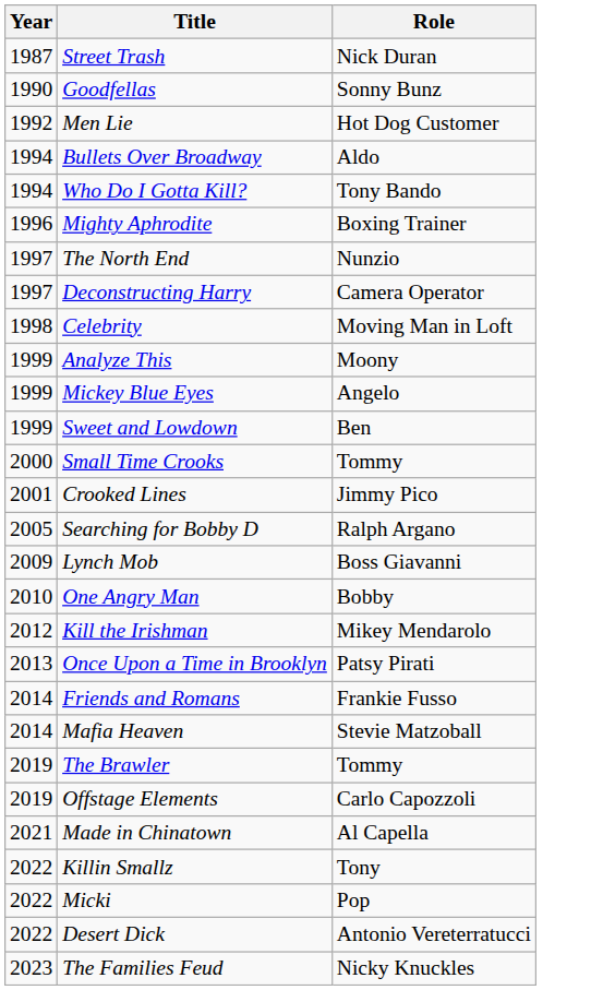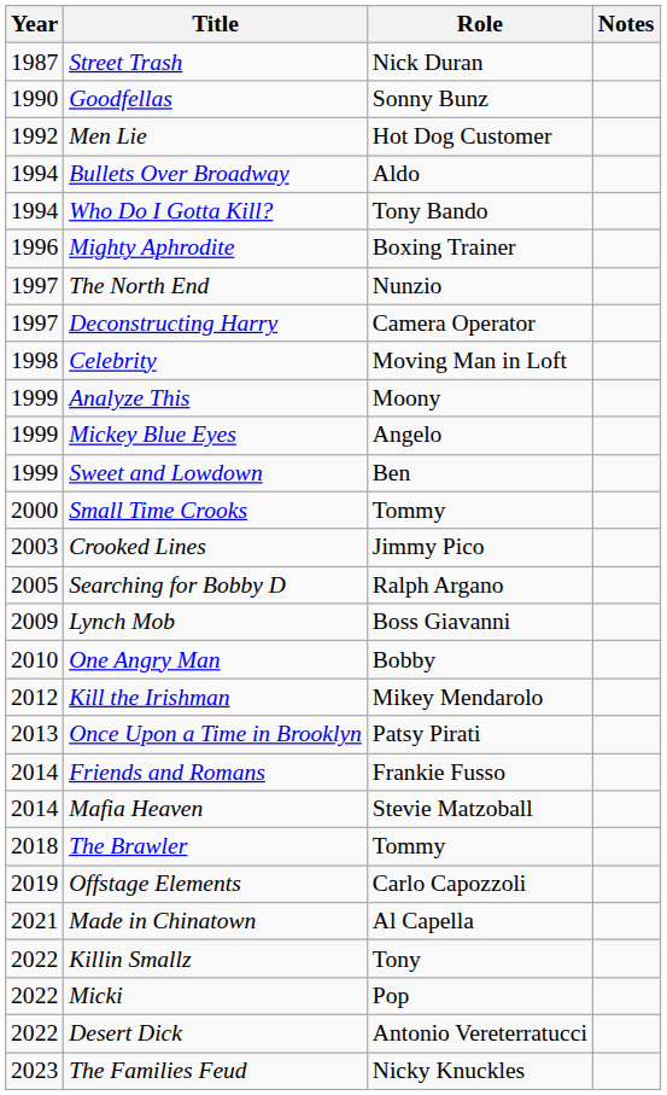 <table class="wikitable sortable">
 <tr>
 <th>Year</th>
 <th>Title</th>
 <th>Role</th>
+<th>Notes</th>
 </tr>
 <tr>
 <td>1987</td>
 <td><em><a href='#'>Street Trash</a></em></td>
 <td>Nick Duran</td>
+<td></td>
 </tr>
 <tr>
 <td>1990</td>
 <td><em><a href='#'>Goodfellas</a></em></td>
 <td>Sonny Bunz</td>
+<td></td>
 </tr>
 <tr>
 <td>1992</td>
 <td><em>Men Lie</em></td>
 <td>Hot Dog Customer</td>
+<td></td>
 </tr>
 <tr>
 <td>1994</td>
 <td><em><a href='#'>Bullets Over Broadway</a></em></td>
 <td>Aldo</td>
+<td></td>
 </tr>
 <tr>
 <td>1994</td>
 <td><em><a href='#'>Who Do I Gotta Kill?</a></em></td>
 <td>Tony Bando</td>
+<td></td>
 </tr>
 <tr>
 <td>1996</td>
 <td><em><a href='#'>Mighty Aphrodite</a></em></td>
 <td>Boxing Trainer</td>
+<td></td>
 </tr>
 <tr>
 <td>1997</td>
 <td><em>The North End</em></td>
 <td>Nunzio</td>
+<td></td>
 </tr>
 <tr>
 <td>1997</td>
 <td><em><a href='#'>Deconstructing Harry</a></em></td>
 <td>Camera Operator</td>
+<td></td>
 </tr>
 <tr>
 <td>1998</td>
 <td><a href='#'><em>Celebrity</em></a></td>
 <td>Moving Man in Loft</td>
+<td></td>
 </tr>
 <tr>
 <td>1999</td>
 <td><em><a href='#'>Analyze This</a></em></td>
 <td>Moony</td>
+<td></td>
 </tr>
 <tr>
 <td>1999</td>
 <td><em><a href='#'>Mickey Blue Eyes</a></em></td>
 <td>Angelo</td>
+<td></td>
 </tr>
 <tr>
 <td>1999</td>
 <td><em><a href='#'>Sweet and Lowdown</a></em></td>
 <td>Ben</td>
+<td></td>
 </tr>
 <tr>
 <td>2000</td>
 <td><em><a href='#'>Small Time Crooks</a></em></td>
 <td>Tommy</td>
+<td></td>
 </tr>
 <tr>
-<td>2001</td>
+<td>2003</td>
 <td><em>Crooked Lines</em></td>
 <td>Jimmy Pico</td>
+<td></td>
 </tr>
 <tr>
 <td>2005</td>
 <td><em>Searching for Bobby D</em></td>
 <td>Ralph Argano</td>
+<td></td>
 </tr>
 <tr>
 <td>2009</td>
 <td><em>Lynch Mob</em></td>
 <td>Boss Giavanni</td>
+<td></td>
 </tr>
 <tr>
 <td>2010</td>
 <td><a href='#'><em>One Angry Man</em></a></td>
 <td>Bobby</td>
+<td></td>
 </tr>
 <tr>
 <td>2012</td>
 <td><em><a href='#'>Kill the Irishman</a></em></td>
 <td>Mikey Mendarolo</td>
+<td></td>
 </tr>
 <tr>
 <td>2013</td>
 <td><em><a href='#'>Once Upon a Time in Brooklyn</a></em></td>
 <td>Patsy Pirati</td>
+<td></td>
 </tr>
 <tr>
 <td>2014</td>
 <td><em><a href='#'>Friends and Romans</a></em></td>
 <td>Frankie Fusso</td>
+<td></td>
 </tr>
 <tr>
 <td>2014</td>
 <td><em>Mafia Heaven</em></td>
 <td>Stevie Matzoball</td>
+<td></td>
 </tr>
 <tr>
-<td>2019</td>
+<td>2018</td>
 <td><em><a href='#'>The Brawler</a></em></td>
 <td>Tommy</td>
+<td></td>
 </tr>
 <tr>
 <td>2019</td>
 <td><em>Offstage Elements</em></td>
 <td>Carlo Capozzoli</td>
+<td></td>
 </tr>
 <tr>
 <td>2021</td>
 <td><em>Made in Chinatown</em></td>
 <td>Al Capella</td>
+<td></td>
 </tr>
 <tr>
 <td>2022</td>
 <td><em>Killin Smallz</em></td>
 <td>Tony</td>
+<td></td>
 </tr>
 <tr>
 <td>2022</td>
 <td><em>Micki</em></td>
 <td>Pop</td>
+<td></td>
 </tr>
 <tr>
 <td>2022</td>
 <td><em>Desert Dick</em></td>
 <td>Antonio Vereterratucci</td>
+<td></td>
 </tr>
 <tr>
 <td>2023</td>
 <td><em>The Families Feud</em></td>
 <td>Nicky Knuckles</td>
+<td></td>
 </tr>
 </table>
